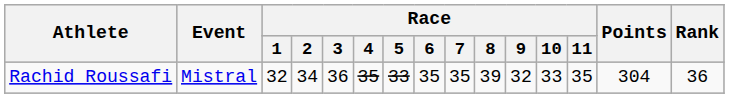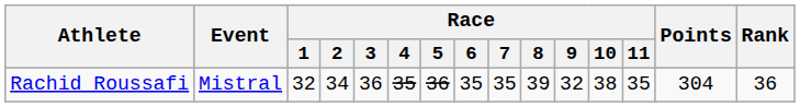 <table class=wikitable style=font-size:90%;text-align:center>
 <tr>
 <th rowspan=2>Athlete</th>
 <th rowspan=2>Event</th>
 <th colspan=11>Race</th>
 <th rowspan=2>Points</th>
 <th rowspan=2>Rank</th>
 </tr>
 <tr style=font-size:95%>
 <th>1</th>
 <th>2</th>
 <th>3</th>
 <th>4</th>
 <th>5</th>
 <th>6</th>
 <th>7</th>
 <th>8</th>
 <th>9</th>
 <th>10</th>
 <th>11</th>
 </tr>
 <tr>
 <td align=left><a href='#'>Rachid Roussafi</a></td>
 <td align=left><a href='#'>Mistral</a></td>
 <td>32</td>
 <td>34</td>
 <td>36</td>
 <td><s>35</s></td>
-<td><s>33</s></td>
+<td><s>36</s></td>
 <td>35</td>
 <td>35</td>
 <td>39</td>
 <td>32</td>
-<td>33</td>
+<td>38</td>
 <td>35</td>
 <td>304</td>
 <td>36</td>
 </tr>
 </table>
